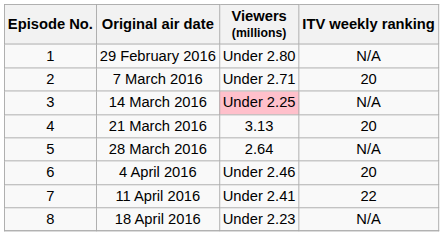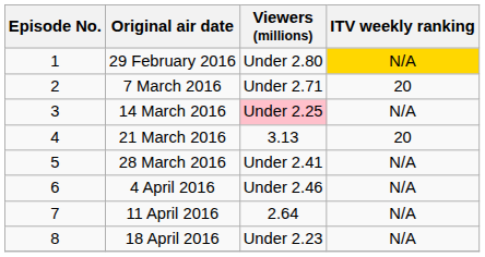 <table class="wikitable" style="text-align:center;">
 <tr>
 <th>Episode No.</th>
 <th>Original air date</th>
 <th>Viewers<br><small>(millions)</small></th>
 <th>ITV weekly ranking</th>
 </tr>
 <tr>
 <td>1</td>
 <td>29 February 2016</td>
 <td>Under 2.80</td>
-<td>N/A</td>
+<td style="background: gold;">N/A</td>
 </tr>
 <tr>
 <td>2</td>
 <td>7 March 2016</td>
 <td>Under 2.71</td>
 <td>20</td>
 </tr>
 <tr>
 <td>3</td>
 <td>14 March 2016</td>
 <td style="background: pink;">Under 2.25</td>
 <td>N/A</td>
 </tr>
 <tr>
 <td>4</td>
 <td>21 March 2016</td>
 <td>3.13</td>
 <td>20</td>
 </tr>
 <tr>
 <td>5</td>
 <td>28 March 2016</td>
-<td>2.64</td>
+<td>Under 2.41</td>
 <td>N/A</td>
 </tr>
 <tr>
 <td>6</td>
 <td>4 April 2016</td>
 <td>Under 2.46</td>
-<td>20</td>
+<td>N/A</td>
 </tr>
 <tr>
 <td>7</td>
 <td>11 April 2016</td>
-<td>Under 2.41</td>
-<td>22</td>
+<td>2.64</td>
+<td>N/A</td>
 </tr>
 <tr>
 <td>8</td>
 <td>18 April 2016</td>
 <td>Under 2.23</td>
 <td>N/A</td>
 </tr>
 <tr>
 </tr>
 </table>
